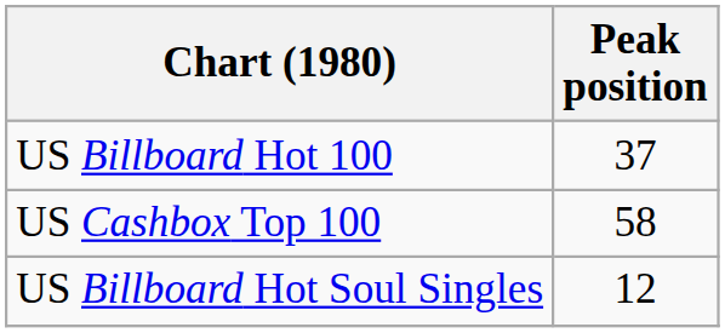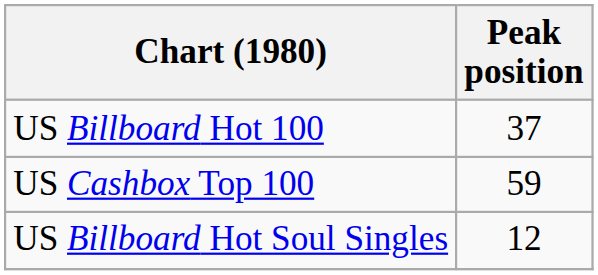 <table class="wikitable sortable">
 <tr>
 <th>Chart (1980)</th>
 <th>Peak<br>position</th>
 </tr>
 <tr>
 <td>US <a href='#'><em>Billboard</em> Hot 100</a></td>
 <td style="text-align:center;">37</td>
 </tr>
 <tr>
 <td>US <a href='#'><em>Cashbox</em> Top 100</a></td>
-<td style="text-align:center;">58</td>
+<td style="text-align:center;">59</td>
 </tr>
 <tr>
 <td>US <a href='#'><em>Billboard</em> Hot Soul Singles</a></td>
 <td style="text-align:center;">12</td>
 </tr>
 <tr>
 </tr>
 </table>
